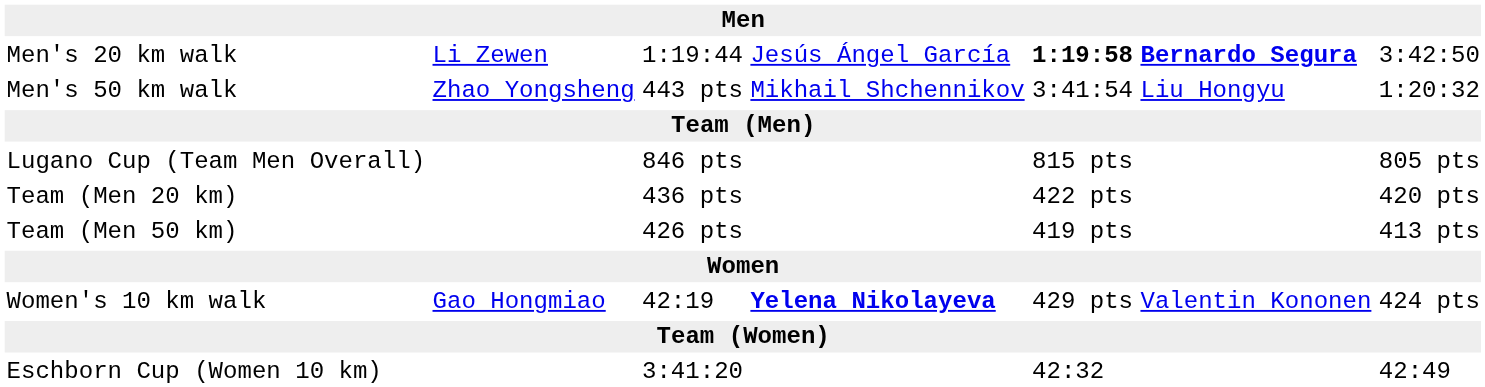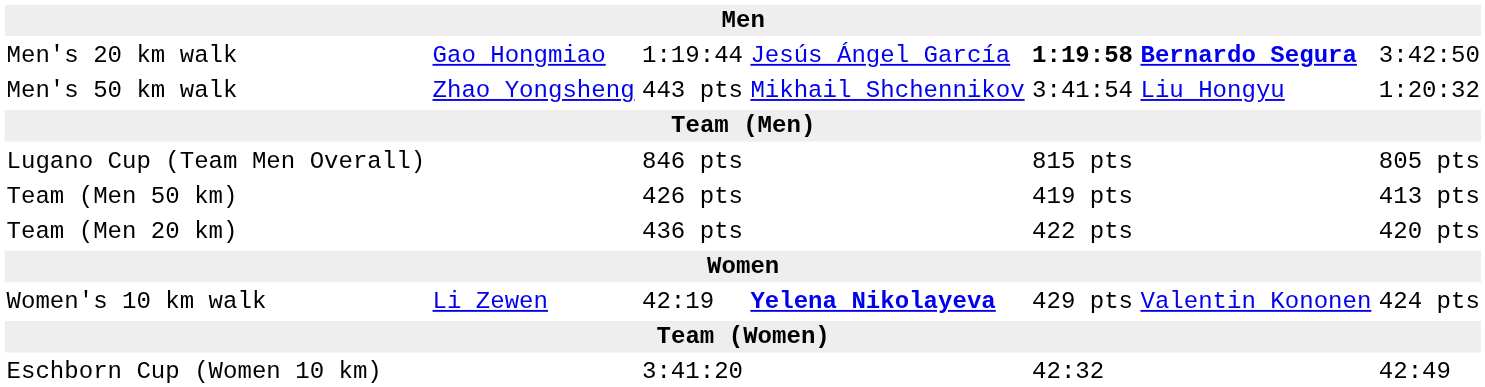 <table>
 <tr>
 <td colspan=7 bgcolor=#eeeeee style=text-align:center;><strong>Men</strong></td>
 </tr>
 <tr>
 <td>Men's 20 km walk</td>
-<td><a href='#'>Li Zewen</a><br></td>
+<td><a href='#'>Gao Hongmiao</a><br></td>
 <td>1:19:44</td>
 <td><a href='#'>Jesús Ángel García</a><br></td>
 <td><strong>1:19:58</strong></td>
 <td><strong><a href='#'>Bernardo Segura</a><br></strong></td>
 <td>3:42:50</td>
 </tr>
 <tr>
 <td>Men's 50 km walk</td>
 <td><a href='#'>Zhao Yongsheng</a><br></td>
 <td>443 pts</td>
 <td><a href='#'>Mikhail Shchennikov</a><br></td>
 <td>3:41:54</td>
 <td><a href='#'>Liu Hongyu</a><br></td>
 <td>1:20:32</td>
 </tr>
 <tr>
 <td colspan=7 bgcolor=#eeeeee style=text-align:center;><strong>Team (Men)</strong></td>
 </tr>
 <tr>
 <td>Lugano Cup (Team Men Overall)</td>
 <td></td>
 <td>846 pts</td>
 <td></td>
 <td>815 pts</td>
 <td></td>
 <td>805 pts</td>
 </tr>
 <tr>
+<td>Team (Men 50 km)</td>
+<td></td>
+<td>426 pts</td>
+<td></td>
+<td>419 pts</td>
+<td></td>
+<td>413 pts</td>
+</tr>
+<tr>
 <td>Team (Men 20 km)</td>
 <td></td>
 <td>436 pts</td>
 <td></td>
 <td>422 pts</td>
 <td></td>
 <td>420 pts</td>
 </tr>
 <tr>
-<td>Team (Men 50 km)</td>
-<td></td>
-<td>426 pts</td>
-<td></td>
-<td>419 pts</td>
-<td></td>
-<td>413 pts</td>
-</tr>
-<tr>
 <td colspan=7 bgcolor=#eeeeee style=text-align:center;><strong>Women</strong></td>
 </tr>
 <tr>
 <td>Women's 10 km walk</td>
-<td><a href='#'>Gao Hongmiao</a><br></td>
+<td><a href='#'>Li Zewen</a><br></td>
 <td>42:19</td>
 <td><strong><a href='#'>Yelena Nikolayeva</a><br></strong></td>
 <td>429 pts</td>
 <td><a href='#'>Valentin Kononen</a><br></td>
 <td>424 pts</td>
 </tr>
 <tr>
 <td colspan=7 bgcolor=#eeeeee style=text-align:center;><strong>Team (Women)</strong></td>
 </tr>
 <tr>
 <td>Eschborn Cup (Women 10 km)</td>
 <td></td>
 <td>3:41:20</td>
 <td></td>
 <td>42:32</td>
 <td></td>
 <td>42:49</td>
 </tr>
 </table>
